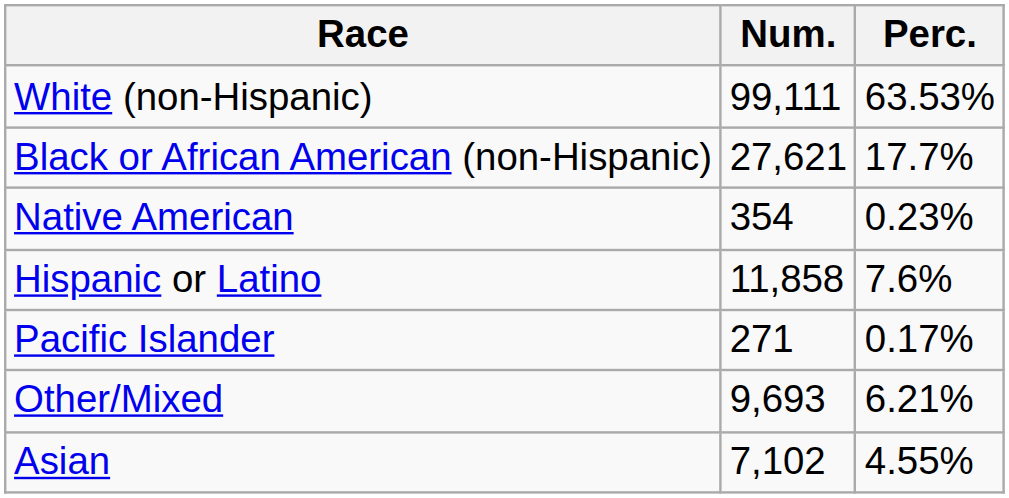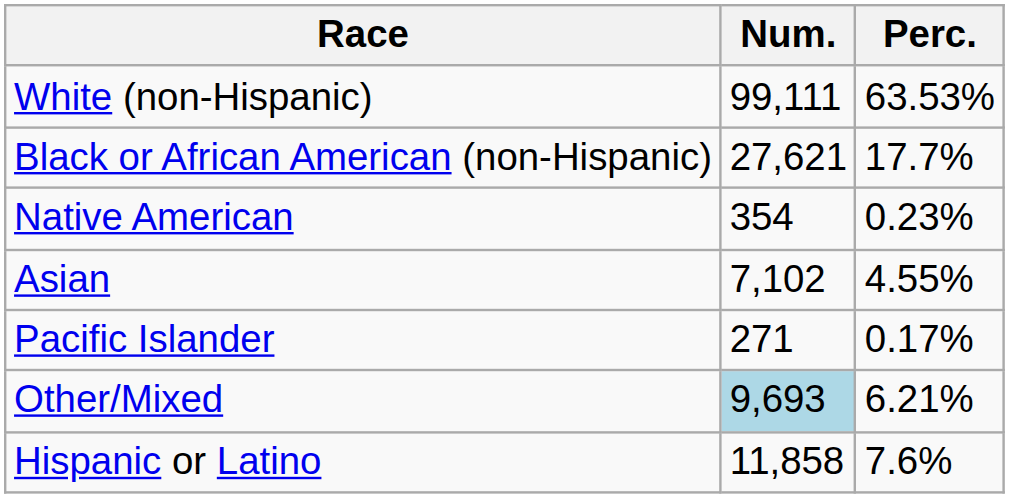 <table class="wikitable">
 <tr>
 <th>Race</th>
 <th>Num.</th>
 <th>Perc.</th>
 </tr>
 <tr>
 <td><a href='#'>White</a> (non-Hispanic)</td>
 <td>99,111</td>
 <td>63.53%</td>
 </tr>
 <tr>
 <td><a href='#'>Black or African American</a> (non-Hispanic)</td>
 <td>27,621</td>
 <td>17.7%</td>
 </tr>
 <tr>
 <td><a href='#'>Native American</a></td>
 <td>354</td>
 <td>0.23%</td>
 </tr>
 <tr>
-<td><a href='#'>Hispanic</a> or <a href='#'>Latino</a></td>
-<td>11,858</td>
-<td>7.6%</td>
+<td><a href='#'>Asian</a></td>
+<td>7,102</td>
+<td>4.55%</td>
 </tr>
 <tr>
 <td><a href='#'>Pacific Islander</a></td>
 <td>271</td>
 <td>0.17%</td>
 </tr>
 <tr>
 <td><a href='#'>Other/Mixed</a></td>
-<td>9,693</td>
+<td style="background: lightblue;">9,693</td>
 <td>6.21%</td>
 </tr>
 <tr>
-<td><a href='#'>Asian</a></td>
-<td>7,102</td>
-<td>4.55%</td>
+<td><a href='#'>Hispanic</a> or <a href='#'>Latino</a></td>
+<td>11,858</td>
+<td>7.6%</td>
 </tr>
 </table>
